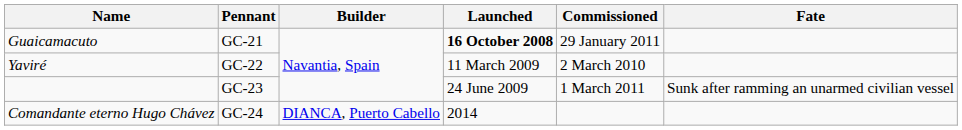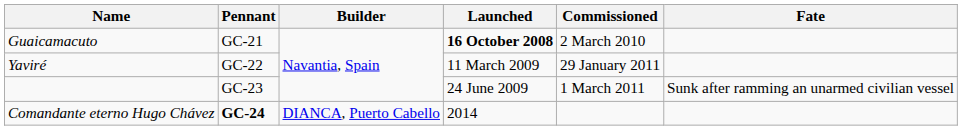 <table class="wikitable">
 <tr>
 <th>Name</th>
 <th>Pennant</th>
 <th>Builder</th>
 <th>Launched</th>
 <th>Commissioned</th>
 <th>Fate</th>
 </tr>
 <tr>
 <td><em>Guaicamacuto</em></td>
 <td>GC-21</td>
 <td rowspan="3"><a href='#'>Navantia</a>, <a href='#'>Spain</a></td>
 <td><strong>16 October 2008</strong></td>
-<td>29 January 2011</td>
+<td>2 March 2010</td>
 <td></td>
 </tr>
 <tr>
 <td><em>Yaviré</em></td>
 <td>GC-22</td>
 <td>11 March 2009</td>
-<td>2 March 2010</td>
+<td>29 January 2011</td>
 <td></td>
 </tr>
 <tr>
 <td></td>
 <td>GC-23</td>
 <td>24 June 2009</td>
 <td>1 March 2011</td>
 <td>Sunk after ramming an unarmed civilian vessel</td>
 </tr>
 <tr>
 <td><em>Comandante eterno Hugo Chávez</em></td>
-<td>GC-24</td>
+<td><strong>GC-24</strong></td>
 <td><a href='#'>DIANCA</a>, <a href='#'>Puerto Cabello</a></td>
 <td>2014</td>
 <td></td>
 <td></td>
 </tr>
 </table>
